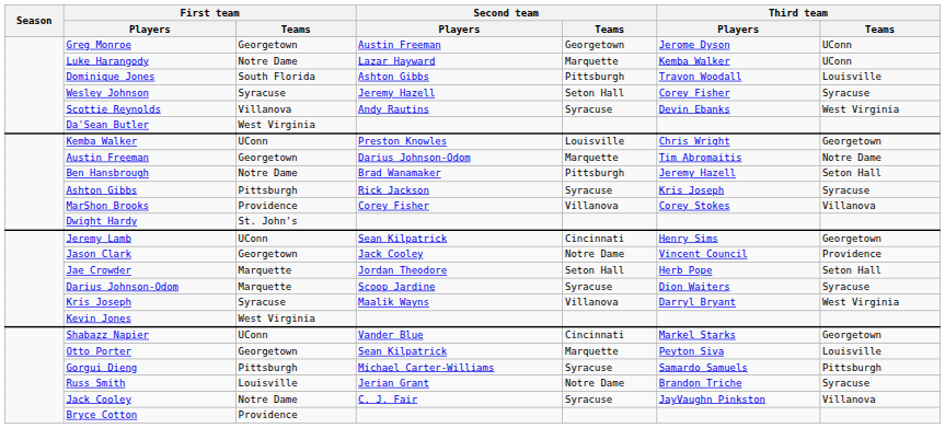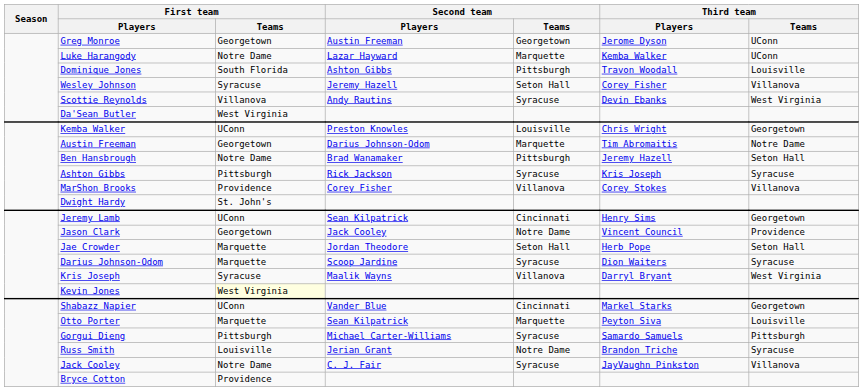 <table class="wikitable" style="width:98%">
 <tr>
 <th rowspan=2>Season</th>
 <th colspan=2>First team</th>
 <th colspan=2>Second team</th>
 <th colspan=2>Third team</th>
 </tr>
 <tr>
 <th>Players</th>
 <th>Teams</th>
 <th>Players</th>
 <th>Teams</th>
 <th>Players</th>
 <th>Teams</th>
 </tr>
 <tr>
 <td rowspan=6></td>
 <td><a href='#'>Greg Monroe</a></td>
 <td>Georgetown</td>
 <td><a href='#'>Austin Freeman</a></td>
 <td>Georgetown</td>
 <td><a href='#'>Jerome Dyson</a></td>
 <td>UConn</td>
 </tr>
 <tr>
 <td><a href='#'>Luke Harangody</a></td>
 <td>Notre Dame</td>
 <td><a href='#'>Lazar Hayward</a></td>
 <td>Marquette</td>
 <td><a href='#'>Kemba Walker</a></td>
 <td>UConn</td>
 </tr>
 <tr>
 <td><a href='#'>Dominique Jones</a></td>
 <td>South Florida</td>
 <td><a href='#'>Ashton Gibbs</a></td>
 <td>Pittsburgh</td>
 <td><a href='#'>Travon Woodall</a></td>
 <td>Louisville</td>
 </tr>
 <tr>
 <td><a href='#'>Wesley Johnson</a></td>
 <td>Syracuse</td>
 <td><a href='#'>Jeremy Hazell</a></td>
 <td>Seton Hall</td>
 <td><a href='#'>Corey Fisher</a></td>
-<td>Syracuse</td>
+<td>Villanova</td>
 </tr>
 <tr>
 <td><a href='#'>Scottie Reynolds</a></td>
 <td>Villanova</td>
 <td><a href='#'>Andy Rautins</a></td>
 <td>Syracuse</td>
 <td><a href='#'>Devin Ebanks</a></td>
 <td>West Virginia</td>
 </tr>
 <tr>
 <td><a href='#'>Da'Sean Butler</a></td>
 <td>West Virginia</td>
 <td></td>
 <td></td>
 <td></td>
 <td></td>
 </tr>
 <tr style="border-top:2px solid black">
 <td rowspan=6></td>
 <td><a href='#'>Kemba Walker</a></td>
 <td>UConn</td>
 <td><a href='#'>Preston Knowles</a></td>
 <td>Louisville</td>
 <td><a href='#'>Chris Wright</a></td>
 <td>Georgetown</td>
 </tr>
 <tr>
 <td><a href='#'>Austin Freeman</a></td>
 <td>Georgetown</td>
 <td><a href='#'>Darius Johnson-Odom</a></td>
 <td>Marquette</td>
 <td><a href='#'>Tim Abromaitis</a></td>
 <td>Notre Dame</td>
 </tr>
 <tr>
 <td><a href='#'>Ben Hansbrough</a></td>
 <td>Notre Dame</td>
 <td><a href='#'>Brad Wanamaker</a></td>
 <td>Pittsburgh</td>
 <td><a href='#'>Jeremy Hazell</a></td>
 <td>Seton Hall</td>
 </tr>
 <tr>
 <td><a href='#'>Ashton Gibbs</a></td>
 <td>Pittsburgh</td>
 <td><a href='#'>Rick Jackson</a></td>
 <td>Syracuse</td>
 <td><a href='#'>Kris Joseph</a></td>
 <td>Syracuse</td>
 </tr>
 <tr>
 <td><a href='#'>MarShon Brooks</a></td>
 <td>Providence</td>
 <td><a href='#'>Corey Fisher</a></td>
 <td>Villanova</td>
 <td><a href='#'>Corey Stokes</a></td>
 <td>Villanova</td>
 </tr>
 <tr>
 <td><a href='#'>Dwight Hardy</a></td>
 <td>St. John's</td>
 <td></td>
 <td></td>
 <td></td>
 <td></td>
 </tr>
 <tr style="border-top:2px solid black">
 <td rowspan=6></td>
 <td><a href='#'>Jeremy Lamb</a></td>
 <td>UConn</td>
 <td><a href='#'>Sean Kilpatrick</a></td>
 <td>Cincinnati</td>
 <td><a href='#'>Henry Sims</a></td>
 <td>Georgetown</td>
 </tr>
 <tr>
 <td><a href='#'>Jason Clark</a></td>
 <td>Georgetown</td>
 <td><a href='#'>Jack Cooley</a></td>
 <td>Notre Dame</td>
 <td><a href='#'>Vincent Council</a></td>
 <td>Providence</td>
 </tr>
 <tr>
 <td><a href='#'>Jae Crowder</a></td>
 <td>Marquette</td>
 <td><a href='#'>Jordan Theodore</a></td>
 <td>Seton Hall</td>
 <td><a href='#'>Herb Pope</a></td>
 <td>Seton Hall</td>
 </tr>
 <tr>
 <td><a href='#'>Darius Johnson-Odom</a></td>
 <td>Marquette</td>
 <td><a href='#'>Scoop Jardine</a></td>
 <td>Syracuse</td>
 <td><a href='#'>Dion Waiters</a></td>
 <td>Syracuse</td>
 </tr>
 <tr>
 <td><a href='#'>Kris Joseph</a></td>
 <td>Syracuse</td>
 <td><a href='#'>Maalik Wayns</a></td>
 <td>Villanova</td>
 <td><a href='#'>Darryl Bryant</a></td>
 <td>West Virginia</td>
 </tr>
 <tr>
 <td><a href='#'>Kevin Jones</a></td>
-<td>West Virginia</td>
+<td style="background: lightyellow;">West Virginia</td>
 <td></td>
 <td></td>
 <td></td>
 <td></td>
 </tr>
 <tr style="border-top:2px solid black">
 <td rowspan=6></td>
 <td><a href='#'>Shabazz Napier</a></td>
 <td>UConn</td>
 <td><a href='#'>Vander Blue</a></td>
 <td>Cincinnati</td>
 <td><a href='#'>Markel Starks</a></td>
 <td>Georgetown</td>
 </tr>
 <tr>
 <td><a href='#'>Otto Porter</a></td>
-<td>Georgetown</td>
+<td>Marquette</td>
 <td><a href='#'>Sean Kilpatrick</a></td>
 <td>Marquette</td>
 <td><a href='#'>Peyton Siva</a></td>
 <td>Louisville</td>
 </tr>
 <tr>
 <td><a href='#'>Gorgui Dieng</a></td>
 <td>Pittsburgh</td>
 <td><a href='#'>Michael Carter-Williams</a></td>
 <td>Syracuse</td>
 <td><a href='#'>Samardo Samuels</a></td>
 <td>Pittsburgh</td>
 </tr>
 <tr>
 <td><a href='#'>Russ Smith</a></td>
 <td>Louisville</td>
 <td><a href='#'>Jerian Grant</a></td>
 <td>Notre Dame</td>
 <td><a href='#'>Brandon Triche</a></td>
 <td>Syracuse</td>
 </tr>
 <tr>
 <td><a href='#'>Jack Cooley</a></td>
 <td>Notre Dame</td>
 <td><a href='#'>C. J. Fair</a></td>
 <td>Syracuse</td>
 <td><a href='#'>JayVaughn Pinkston</a></td>
 <td>Villanova</td>
 </tr>
 <tr>
 <td><a href='#'>Bryce Cotton</a></td>
 <td>Providence</td>
 <td></td>
 <td></td>
 <td></td>
 <td></td>
 </tr>
 </table>
